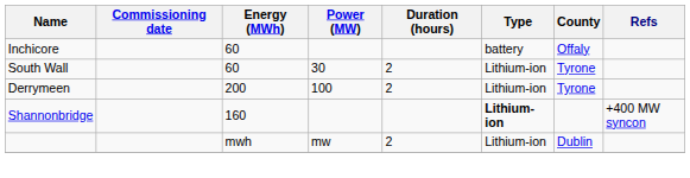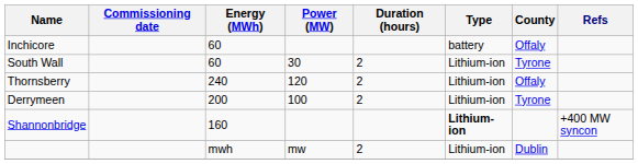 <table class="wikitable sortable">
 <tr>
 <th>Name</th>
 <th><a href='#'>Commissioning date</a></th>
 <th>Energy (<a href='#'>MWh</a>) </th>
 <th><a href='#'>Power</a> (<a href='#'>MW</a>)</th>
 <th>Duration (hours) </th>
 <th>Type</th>
 <th>County<br></th>
 <th style="background: #f2f2f2; color: #000080" height="17" width="12%" class="unsortable">Refs</th>
 </tr>
 <tr>
 <td>Inchicore</td>
 <td></td>
 <td>60</td>
 <td></td>
 <td></td>
 <td>battery</td>
 <td><a href='#'>Offaly</a></td>
 <td></td>
 </tr>
 <tr>
 <td>South Wall</td>
 <td></td>
 <td>60</td>
 <td>30</td>
 <td>2</td>
 <td>Lithium-ion</td>
 <td><a href='#'>Tyrone</a></td>
+<td></td>
+</tr>
+<tr>
+<td>Thornsberry</td>
+<td></td>
+<td>240</td>
+<td>120</td>
+<td>2</td>
+<td>Lithium-ion</td>
+<td><a href='#'>Offaly</a></td>
 <td></td>
 </tr>
 <tr>
 <td>Derrymeen</td>
 <td></td>
 <td>200</td>
 <td>100</td>
 <td>2</td>
 <td>Lithium-ion</td>
 <td><a href='#'>Tyrone</a></td>
 <td></td>
 </tr>
 <tr>
 <td><a href='#'>Shannonbridge</a></td>
 <td></td>
 <td>160</td>
 <td></td>
 <td></td>
 <td><strong>Lithium-ion</strong></td>
 <td></td>
 <td>+400 MW <a href='#'>syncon</a></td>
 </tr>
 <tr>
 <td></td>
 <td></td>
 <td>mwh</td>
 <td>mw</td>
 <td>2</td>
 <td>Lithium-ion</td>
 <td><a href='#'>Dublin</a></td>
 <td></td>
 </tr>
 <tr>
 </tr>
 </table>
